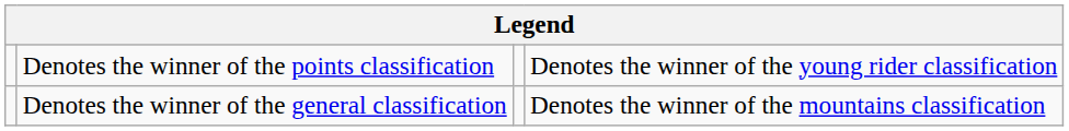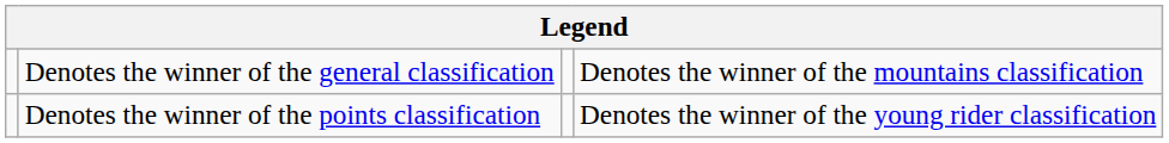 <table class="wikitable">
 <tr>
 <th colspan="4">Legend</th>
+</tr>
+<tr>
+<td></td>
+<td>Denotes the winner of the <a href='#'>general classification</a></td>
+<td></td>
+<td>Denotes the winner of the <a href='#'>mountains classification</a></td>
 </tr>
 <tr>
 <td></td>
 <td>Denotes the winner of the <a href='#'>points classification</a></td>
 <td></td>
 <td>Denotes the winner of the <a href='#'>young rider classification</a></td>
 </tr>
-<tr>
-<td></td>
-<td>Denotes the winner of the <a href='#'>general classification</a></td>
-<td></td>
-<td>Denotes the winner of the <a href='#'>mountains classification</a></td>
-</tr>
 </table>
